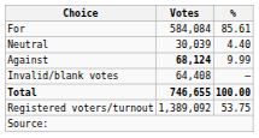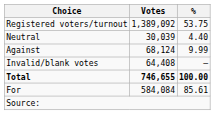 <table class=wikitable style=text-align:right>
 <tr>
 <th>Choice</th>
 <th>Votes</th>
 <th>%</th>
 </tr>
 <tr>
-<td align=left>For</td>
-<td>584,084</td>
-<td>85.61</td>
+<td align=left>Registered voters/turnout</td>
+<td>1,389,092</td>
+<td>53.75</td>
 </tr>
 <tr>
 <td align=left>Neutral</td>
 <td>30,039</td>
 <td>4.40</td>
 </tr>
 <tr>
 <td align=left>Against</td>
-<td><strong>68,124</strong></td>
+<td>68,124</td>
 <td>9.99</td>
 </tr>
 <tr>
 <td align=left>Invalid/blank votes</td>
 <td>64,408</td>
 <td>–</td>
 </tr>
 <tr>
 <td align=left><strong>Total</strong></td>
 <td><strong>746,655</strong></td>
 <td><strong>100.00</strong></td>
 </tr>
 <tr>
-<td align=left>Registered voters/turnout</td>
-<td>1,389,092</td>
-<td>53.75</td>
+<td align=left>For</td>
+<td>584,084</td>
+<td>85.61</td>
 </tr>
 <tr>
 <td align=left colspan=3>Source: </td>
 </tr>
 </table>
